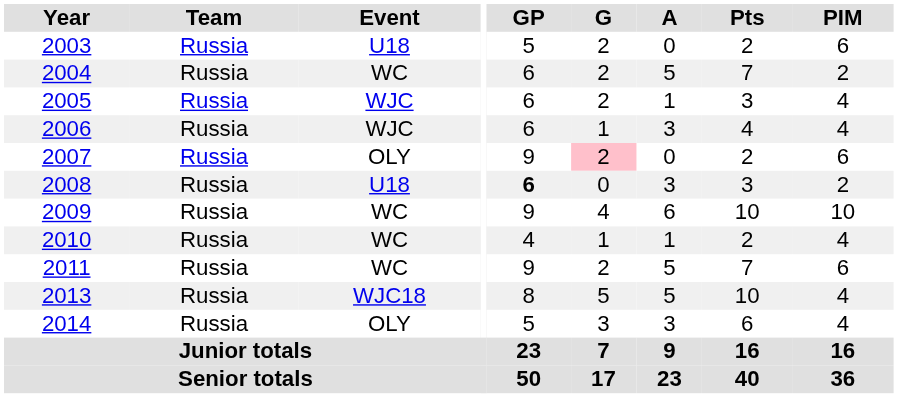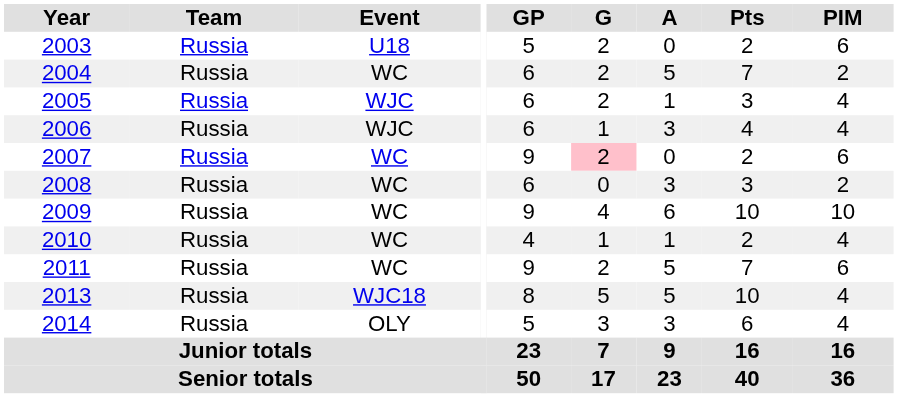 <table border="0" cellpadding="1" cellspacing="0" ID="Table3" style="text-align:center; width:40em">
 <tr bgcolor="#e0e0e0">
 <th>Year</th>
 <th>Team</th>
 <th>Event</th>
 <th rowspan="102" bgcolor="#ffffff"></th>
 <th>GP</th>
 <th>G</th>
 <th>A</th>
 <th>Pts</th>
 <th>PIM</th>
 </tr>
 <tr>
 <td><a href='#'>2003</a></td>
 <td><a href='#'>Russia</a></td>
 <td><a href='#'>U18</a></td>
 <td>5</td>
 <td>2</td>
 <td>0</td>
 <td>2</td>
 <td>6</td>
 </tr>
 <tr bgcolor="#f0f0f0">
 <td><a href='#'>2004</a></td>
 <td>Russia</td>
 <td>WC</td>
 <td>6</td>
 <td>2</td>
 <td>5</td>
 <td>7</td>
 <td>2</td>
 </tr>
 <tr>
 <td><a href='#'>2005</a></td>
 <td><a href='#'>Russia</a></td>
 <td><a href='#'>WJC</a></td>
 <td>6</td>
 <td>2</td>
 <td>1</td>
 <td>3</td>
 <td>4</td>
 </tr>
 <tr bgcolor="#f0f0f0">
 <td><a href='#'>2006</a></td>
 <td>Russia</td>
 <td>WJC</td>
 <td>6</td>
 <td>1</td>
 <td>3</td>
 <td>4</td>
 <td>4</td>
 </tr>
 <tr>
 <td><a href='#'>2007</a></td>
 <td><a href='#'>Russia</a></td>
-<td>OLY</td>
+<td><a href='#'>WC</a></td>
 <td>9</td>
 <td style="background: pink;">2</td>
 <td>0</td>
 <td>2</td>
 <td>6</td>
 </tr>
 <tr bgcolor="#f0f0f0">
 <td><a href='#'>2008</a></td>
 <td>Russia</td>
-<td><a href='#'>U18</a></td>
-<td><strong>6</strong></td>
+<td>WC</td>
+<td>6</td>
 <td>0</td>
 <td>3</td>
 <td>3</td>
 <td>2</td>
 </tr>
 <tr>
 <td><a href='#'>2009</a></td>
 <td>Russia</td>
 <td>WC</td>
 <td>9</td>
 <td>4</td>
 <td>6</td>
 <td>10</td>
 <td>10</td>
 </tr>
 <tr bgcolor="#f0f0f0">
 <td><a href='#'>2010</a></td>
 <td>Russia</td>
 <td>WC</td>
 <td>4</td>
 <td>1</td>
 <td>1</td>
 <td>2</td>
 <td>4</td>
 </tr>
 <tr>
 <td><a href='#'>2011</a></td>
 <td>Russia</td>
 <td>WC</td>
 <td>9</td>
 <td>2</td>
 <td>5</td>
 <td>7</td>
 <td>6</td>
 </tr>
 <tr bgcolor="#f0f0f0">
 <td><a href='#'>2013</a></td>
 <td>Russia</td>
 <td><a href='#'>WJC18</a></td>
 <td>8</td>
 <td>5</td>
 <td>5</td>
 <td>10</td>
 <td>4</td>
 </tr>
 <tr>
 <td><a href='#'>2014</a></td>
 <td>Russia</td>
 <td>OLY</td>
 <td>5</td>
 <td>3</td>
 <td>3</td>
 <td>6</td>
 <td>4</td>
 </tr>
 <tr bgcolor="#e0e0e0">
 <th colspan="4">Junior totals</th>
 <th>23</th>
 <th>7</th>
 <th>9</th>
 <th>16</th>
 <th>16</th>
 </tr>
 <tr bgcolor="#e0e0e0">
 <th colspan=4>Senior totals</th>
 <th>50</th>
 <th>17</th>
 <th>23</th>
 <th>40</th>
 <th>36</th>
 </tr>
 </table>
